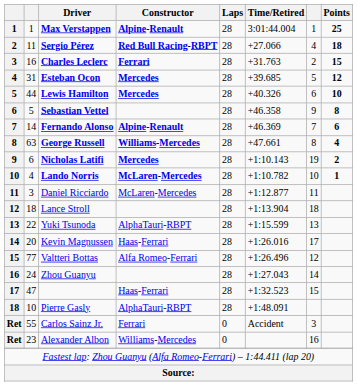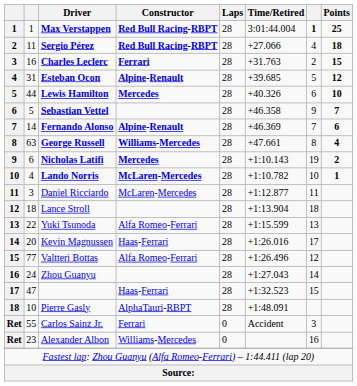 <table class="wikitable sortable" style="font-size: 85%;">
 <tr>
 <th scope="col"></th>
 <th scope="col"></th>
 <th scope="col">Driver</th>
 <th scope="col">Constructor</th>
 <th class="unsortable" scope="col">Laps</th>
 <th class="unsortable" scope="col">Time/Retired</th>
 <th scope="col"></th>
 <th scope="col">Points</th>
 </tr>
 <tr>
 <th>1</th>
 <td align="center">1</td>
 <td data-sort-value="ver"><strong> <a href='#'>Max Verstappen</a></strong></td>
-<td><strong><a href='#'>Alpine</a>-<a href='#'>Renault</a></strong></td>
+<td><strong><a href='#'>Red Bull Racing</a>-<a href='#'>RBPT</a></strong></td>
 <td>28</td>
 <td>3:01:44.004</td>
-<td align="center">1</td>
+<td align="center"><strong>1</strong></td>
 <td align="center"><strong>25</strong></td>
 </tr>
 <tr>
 <th>2</th>
 <td align="center">11</td>
 <td data-sort-value="per"><strong> <a href='#'>Sergio Pérez</a></strong></td>
 <td><strong><a href='#'>Red Bull Racing</a>-<a href='#'>RBPT</a></strong></td>
 <td>28</td>
 <td>+27.066</td>
 <td align="center">4</td>
 <td align="center"><strong>18</strong></td>
 </tr>
 <tr>
 <th>3</th>
 <td align="center">16</td>
 <td data-sort-value="lec"><strong> <a href='#'>Charles Leclerc</a></strong></td>
 <td><a href='#'><strong>Ferrari</strong></a></td>
 <td>28</td>
 <td>+31.763</td>
 <td align="center">2</td>
 <td align="center"><strong>15</strong></td>
 </tr>
 <tr>
 <th>4</th>
 <td align="center">31</td>
 <td data-sort-value="oco"> <strong><a href='#'>Esteban Ocon</a></strong></td>
-<td><strong><a href='#'>Mercedes</a></strong></td>
+<td><strong><a href='#'>Alpine</a>-<a href='#'>Renault</a></strong></td>
 <td>28</td>
 <td>+39.685</td>
 <td align="center">5</td>
 <td align="center"><strong>12</strong></td>
 </tr>
 <tr>
 <th>5</th>
 <td align="center">44</td>
 <td data-sort-value="ham"> <strong><a href='#'>Lewis Hamilton</a></strong></td>
 <td><strong><a href='#'>Mercedes</a></strong></td>
 <td>28</td>
 <td>+40.326</td>
 <td align="center">6</td>
 <td align="center"><strong>10</strong></td>
 </tr>
 <tr>
 <th>6</th>
 <td align="center">5</td>
 <td data-sort-value="vet"> <strong><a href='#'>Sebastian Vettel</a></strong></td>
 <td nowrap=""></td>
 <td>28</td>
 <td>+46.358</td>
 <td align="center">9</td>
-<td align="center"><strong>8</strong></td>
+<td align="center"><strong>7</strong></td>
 </tr>
 <tr>
 <th>7</th>
 <td align="center">14</td>
 <td data-sort-value="alo"> <strong><a href='#'>Fernando Alonso</a></strong></td>
 <td><strong><a href='#'>Alpine</a>-<a href='#'>Renault</a></strong></td>
 <td>28</td>
 <td>+46.369</td>
 <td align="center">7</td>
 <td align="center"><strong>6</strong></td>
 </tr>
 <tr>
 <th>8</th>
 <td align="center">63</td>
 <td data-sort-value="rus"> <strong><a href='#'>George Russell</a></strong></td>
 <td><strong><a href='#'>Williams</a>-<a href='#'>Mercedes</a></strong></td>
 <td>28</td>
 <td>+47.661</td>
 <td align="center">8</td>
 <td align="center"><strong>4</strong></td>
 </tr>
 <tr>
 <th>9</th>
 <td align="center">6</td>
 <td data-sort-value="lat"> <strong><a href='#'>Nicholas Latifi</a></strong></td>
 <td><strong><a href='#'>Mercedes</a></strong></td>
 <td>28</td>
 <td>+1:10.143</td>
 <td align="center">19</td>
 <td align="center"><strong>2</strong></td>
 </tr>
 <tr>
 <th>10</th>
 <td align="center">4</td>
 <td data-sort-value="nor"> <strong><a href='#'>Lando Norris</a></strong></td>
 <td><strong><a href='#'>McLaren</a>-<a href='#'>Mercedes</a></strong></td>
 <td>28</td>
 <td>+1:10.782</td>
 <td align="center">10</td>
 <td align="center"><strong>1</strong></td>
 </tr>
 <tr>
 <th>11</th>
 <td align="center">3</td>
 <td data-sort-value="ric"> <a href='#'>Daniel Ricciardo</a></td>
 <td><a href='#'>McLaren</a>-<a href='#'>Mercedes</a></td>
 <td>28</td>
 <td>+1:12.877</td>
 <td align="center">11</td>
 <td></td>
 </tr>
 <tr>
 <th>12</th>
 <td align="center">18</td>
 <td data-sort-value="str"> <a href='#'>Lance Stroll</a></td>
 <td></td>
 <td>28</td>
 <td>+1:13.904</td>
 <td align="center">18</td>
 <td></td>
 </tr>
 <tr>
 <th>13</th>
 <td align="center">22</td>
 <td data-sort-value="tsu"> <a href='#'>Yuki Tsunoda</a></td>
-<td><a href='#'>AlphaTauri</a>-<a href='#'>RBPT</a></td>
+<td><a href='#'>Alfa Romeo</a>-<a href='#'>Ferrari</a></td>
 <td>28</td>
 <td>+1:15.599</td>
 <td align="center">13</td>
 <td></td>
 </tr>
 <tr>
 <th>14</th>
 <td align="center">20</td>
 <td data-sort-value="mag"> <a href='#'>Kevin Magnussen</a></td>
 <td><a href='#'>Haas</a>-<a href='#'>Ferrari</a></td>
 <td>28</td>
 <td>+1:26.016</td>
 <td align="center">17</td>
 <td></td>
 </tr>
 <tr>
 <th>15</th>
 <td align="center">77</td>
 <td data-sort-value="bot"> <a href='#'>Valtteri Bottas</a></td>
 <td><a href='#'>Alfa Romeo</a>-<a href='#'>Ferrari</a></td>
 <td>28</td>
 <td>+1:26.496</td>
 <td align="center">12</td>
 <td></td>
 </tr>
 <tr>
 <th>16</th>
 <td align="center">24</td>
 <td data-sort-value="zho"> <a href='#'>Zhou Guanyu</a></td>
 <td></td>
 <td>28</td>
 <td>+1:27.043</td>
 <td align="center">14</td>
 <td></td>
 </tr>
 <tr>
 <th>17</th>
 <td align="center">47</td>
 <td data-sort-value="sch"></td>
 <td><a href='#'>Haas</a>-<a href='#'>Ferrari</a></td>
 <td>28</td>
 <td>+1:32.523</td>
 <td align="center">15</td>
 <td></td>
 </tr>
 <tr>
 <th>18</th>
 <td align="center">10</td>
 <td data-sort-value="gas"> <a href='#'>Pierre Gasly</a></td>
 <td><a href='#'>AlphaTauri</a>-<a href='#'>RBPT</a></td>
 <td>28</td>
 <td>+1:48.091</td>
 <td align="center"></td>
 <td></td>
 </tr>
 <tr>
 <th>Ret</th>
 <td align="center">55</td>
 <td data-sort-value="sai"> <a href='#'>Carlos Sainz Jr.</a></td>
 <td><a href='#'>Ferrari</a></td>
 <td>0</td>
 <td>Accident</td>
 <td align="center">3</td>
 <td></td>
 </tr>
 <tr>
 <th data-sort-value="20">Ret</th>
 <td align="center">23</td>
 <td data-sort-value="alb"> <a href='#'>Alexander Albon</a></td>
 <td><a href='#'>Williams</a>-<a href='#'>Mercedes</a></td>
 <td>0</td>
 <td></td>
 <td align="center">16</td>
 <td></td>
 </tr>
 <tr>
 </tr>
 <tr class="sortbottom">
 <td colspan="9" align="center"><em><a href='#'>Fastest lap</a>:</em>  <em><a href='#'>Zhou Guanyu</a> (<a href='#'>Alfa Romeo</a>-<a href='#'>Ferrari</a>) – 1:44.411 (lap 20)</em></td>
 </tr>
 <tr>
 <th colspan="8">Source:</th>
 </tr>
 </table>
